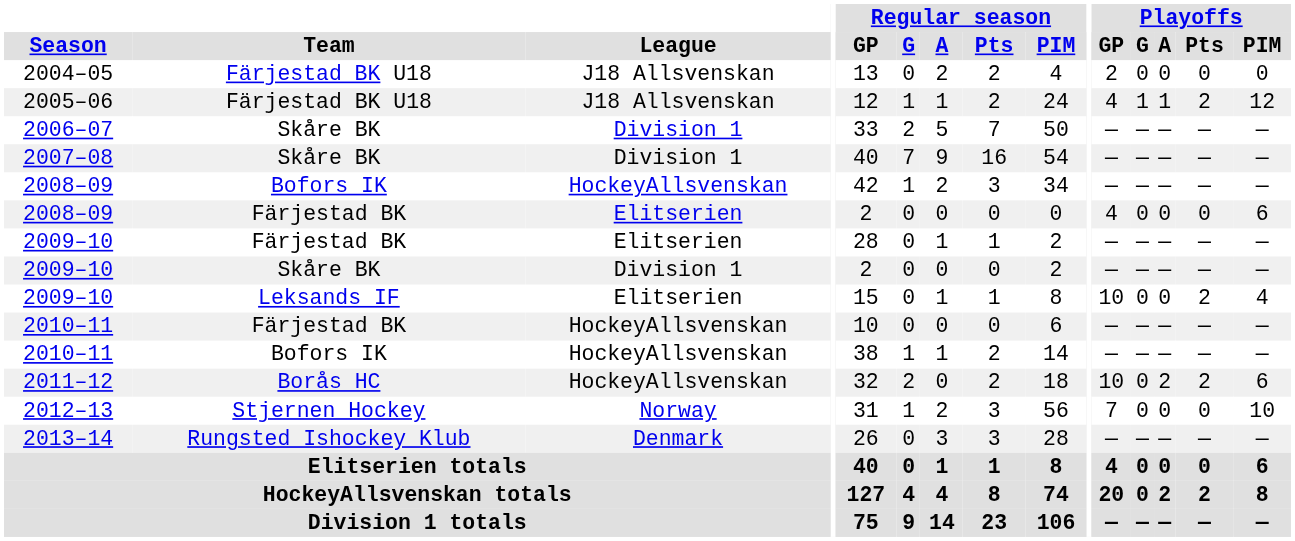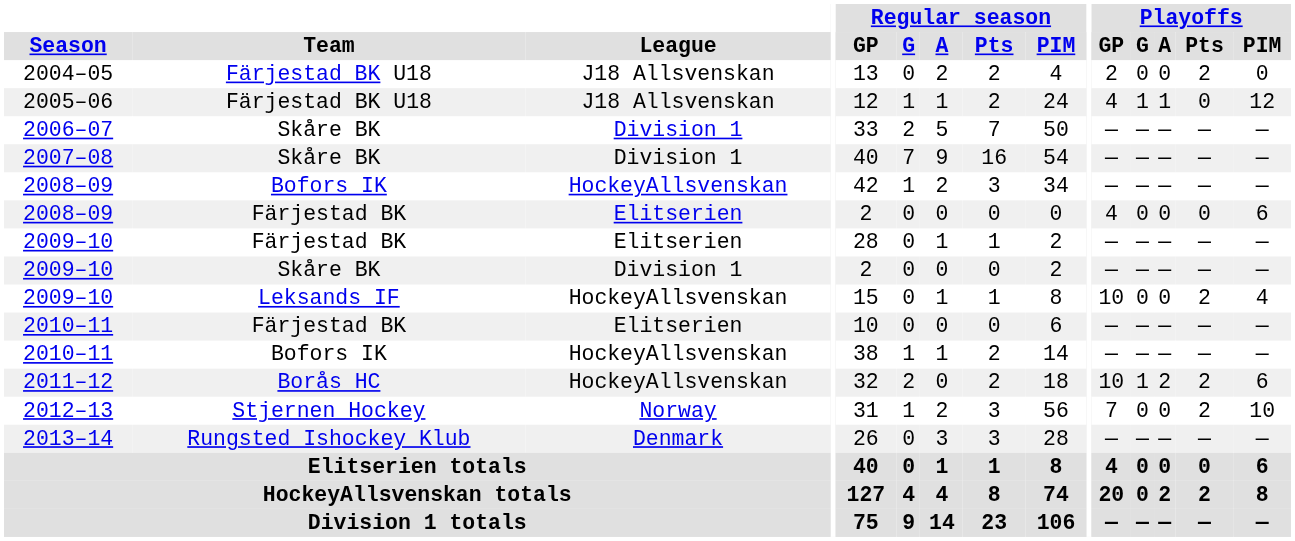 <table border="0" cellpadding="1" cellspacing="0" style="text-align:center; width:60em">
 <tr bgcolor="#e0e0e0">
 <th colspan="3" bgcolor="#ffffff"></th>
 <th rowspan="99" bgcolor="#ffffff"></th>
 <th colspan="5"><a href='#'>Regular season</a></th>
 <th rowspan="99" bgcolor="#ffffff"></th>
 <th colspan="5"><a href='#'>Playoffs</a></th>
 </tr>
 <tr bgcolor="#e0e0e0">
 <th><a href='#'>Season</a></th>
 <th>Team</th>
 <th>League</th>
 <th>GP</th>
 <th><a href='#'>G</a></th>
 <th><a href='#'>A</a></th>
 <th><a href='#'>Pts</a></th>
 <th><a href='#'>PIM</a></th>
 <th>GP</th>
 <th>G</th>
 <th>A</th>
 <th>Pts</th>
 <th>PIM</th>
 </tr>
 <tr>
 <td>2004–05</td>
 <td><a href='#'>Färjestad BK</a> U18</td>
 <td>J18 Allsvenskan</td>
 <td>13</td>
 <td>0</td>
 <td>2</td>
 <td>2</td>
 <td>4</td>
 <td>2</td>
 <td>0</td>
 <td>0</td>
-<td>0</td>
+<td>2</td>
 <td>0</td>
 </tr>
 <tr bgcolor="#f0f0f0">
 <td>2005–06</td>
 <td>Färjestad BK U18</td>
 <td>J18 Allsvenskan</td>
 <td>12</td>
 <td>1</td>
 <td>1</td>
 <td>2</td>
 <td>24</td>
 <td>4</td>
 <td>1</td>
 <td>1</td>
-<td>2</td>
+<td>0</td>
 <td>12</td>
 </tr>
 <tr>
 <td><a href='#'>2006–07</a></td>
 <td>Skåre BK</td>
 <td><a href='#'>Division 1</a></td>
 <td>33</td>
 <td>2</td>
 <td>5</td>
 <td>7</td>
 <td>50</td>
 <td>—</td>
 <td>—</td>
 <td>—</td>
 <td>—</td>
 <td>—</td>
 </tr>
 <tr bgcolor="#f0f0f0">
 <td><a href='#'>2007–08</a></td>
 <td>Skåre BK</td>
 <td>Division 1</td>
 <td>40</td>
 <td>7</td>
 <td>9</td>
 <td>16</td>
 <td>54</td>
 <td>—</td>
 <td>—</td>
 <td>—</td>
 <td>—</td>
 <td>—</td>
 </tr>
 <tr>
 <td><a href='#'>2008–09</a></td>
 <td><a href='#'>Bofors IK</a></td>
 <td><a href='#'>HockeyAllsvenskan</a></td>
 <td>42</td>
 <td>1</td>
 <td>2</td>
 <td>3</td>
 <td>34</td>
 <td>—</td>
 <td>—</td>
 <td>—</td>
 <td>—</td>
 <td>—</td>
 </tr>
 <tr bgcolor="#f0f0f0">
 <td><a href='#'>2008–09</a></td>
 <td>Färjestad BK</td>
 <td><a href='#'>Elitserien</a></td>
 <td>2</td>
 <td>0</td>
 <td>0</td>
 <td>0</td>
 <td>0</td>
 <td>4</td>
 <td>0</td>
 <td>0</td>
 <td>0</td>
 <td>6</td>
 </tr>
 <tr>
 <td><a href='#'>2009–10</a></td>
 <td>Färjestad BK</td>
 <td>Elitserien</td>
 <td>28</td>
 <td>0</td>
 <td>1</td>
 <td>1</td>
 <td>2</td>
 <td>—</td>
 <td>—</td>
 <td>—</td>
 <td>—</td>
 <td>—</td>
 </tr>
 <tr bgcolor="#f0f0f0">
 <td><a href='#'>2009–10</a></td>
 <td>Skåre BK</td>
 <td>Division 1</td>
 <td>2</td>
 <td>0</td>
 <td>0</td>
 <td>0</td>
 <td>2</td>
 <td>—</td>
 <td>—</td>
 <td>—</td>
 <td>—</td>
 <td>—</td>
 </tr>
 <tr>
 <td><a href='#'>2009–10</a></td>
 <td><a href='#'>Leksands IF</a></td>
-<td>Elitserien</td>
+<td>HockeyAllsvenskan</td>
 <td>15</td>
 <td>0</td>
 <td>1</td>
 <td>1</td>
 <td>8</td>
 <td>10</td>
 <td>0</td>
 <td>0</td>
 <td>2</td>
 <td>4</td>
 </tr>
 <tr bgcolor="#f0f0f0">
 <td><a href='#'>2010–11</a></td>
 <td>Färjestad BK</td>
-<td>HockeyAllsvenskan</td>
+<td>Elitserien</td>
 <td>10</td>
 <td>0</td>
 <td>0</td>
 <td>0</td>
 <td>6</td>
 <td>—</td>
 <td>—</td>
 <td>—</td>
 <td>—</td>
 <td>—</td>
 </tr>
 <tr>
 <td><a href='#'>2010–11</a></td>
 <td>Bofors IK</td>
 <td>HockeyAllsvenskan</td>
 <td>38</td>
 <td>1</td>
 <td>1</td>
 <td>2</td>
 <td>14</td>
 <td>—</td>
 <td>—</td>
 <td>—</td>
 <td>—</td>
 <td>—</td>
 </tr>
 <tr bgcolor="#f0f0f0">
 <td><a href='#'>2011–12</a></td>
 <td><a href='#'>Borås HC</a></td>
 <td>HockeyAllsvenskan</td>
 <td>32</td>
 <td>2</td>
 <td>0</td>
 <td>2</td>
 <td>18</td>
 <td>10</td>
-<td>0</td>
+<td>1</td>
 <td>2</td>
 <td>2</td>
 <td>6</td>
 </tr>
 <tr>
 <td><a href='#'>2012–13</a></td>
 <td><a href='#'>Stjernen Hockey</a></td>
 <td><a href='#'>Norway</a></td>
 <td>31</td>
 <td>1</td>
 <td>2</td>
 <td>3</td>
 <td>56</td>
 <td>7</td>
 <td>0</td>
 <td>0</td>
-<td>0</td>
+<td>2</td>
 <td>10</td>
 </tr>
 <tr bgcolor="#f0f0f0">
 <td><a href='#'>2013–14</a></td>
 <td><a href='#'>Rungsted Ishockey Klub</a></td>
 <td><a href='#'>Denmark</a></td>
 <td>26</td>
 <td>0</td>
 <td>3</td>
 <td>3</td>
 <td>28</td>
 <td>—</td>
 <td>—</td>
 <td>—</td>
 <td>—</td>
 <td>—</td>
 </tr>
 <tr>
 </tr>
 <tr ALIGN="center" bgcolor="#e0e0e0">
 <th colspan="3">Elitserien totals</th>
 <th ALIGN="center">40</th>
 <th ALIGN="center">0</th>
 <th ALIGN="center">1</th>
 <th ALIGN="center">1</th>
 <th ALIGN="center">8</th>
 <th ALIGN="center">4</th>
 <th ALIGN="center">0</th>
 <th ALIGN="center">0</th>
 <th ALIGN="center">0</th>
 <th ALIGN="center">6</th>
 </tr>
 <tr>
 </tr>
 <tr ALIGN="center" bgcolor="#e0e0e0">
 <th colspan="3">HockeyAllsvenskan totals</th>
 <th ALIGN="center">127</th>
 <th ALIGN="center">4</th>
 <th ALIGN="center">4</th>
 <th ALIGN="center">8</th>
 <th ALIGN="center">74</th>
 <th ALIGN="center">20</th>
 <th ALIGN="center">0</th>
 <th ALIGN="center">2</th>
 <th ALIGN="center">2</th>
 <th ALIGN="center">8</th>
 </tr>
 <tr>
 </tr>
 <tr ALIGN="center" bgcolor="#e0e0e0">
 <th colspan="3">Division 1 totals</th>
 <th ALIGN="center">75</th>
 <th ALIGN="center">9</th>
 <th ALIGN="center">14</th>
 <th ALIGN="center">23</th>
 <th ALIGN="center">106</th>
 <th ALIGN="center">—</th>
 <th ALIGN="center">—</th>
 <th ALIGN="center">—</th>
 <th ALIGN="center">—</th>
 <th ALIGN="center">—</th>
 </tr>
 </table>
